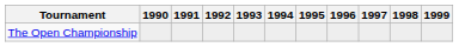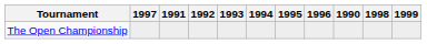 <table class="wikitable" style="font-size:95%;text-align:center;">
 <tr>
 <th>Tournament</th>
-<th>1990</th>
+<th>1997</th>
 <th>1991</th>
 <th>1992</th>
 <th>1993</th>
 <th>1994</th>
 <th>1995</th>
 <th>1996</th>
-<th>1997</th>
+<th>1990</th>
 <th>1998</th>
 <th>1999</th>
 </tr>
 <tr>
 <td align=left><a href='#'>The Open Championship</a></td>
 <td style="background:#eeeeee;"></td>
 <td style="background:#eeeeee;"></td>
 <td style="background:#eeeeee;"></td>
 <td style="background:#eeeeee;"></td>
 <td style="background:#eeeeee;"></td>
 <td style="background:#eeeeee;"></td>
 <td style="background:#eeeeee;"></td>
 <td style="background:#eeeeee;"></td>
 <td style="background:#eeeeee;"></td>
 <td style="background:#eeeeee;"></td>
 </tr>
 </table>
